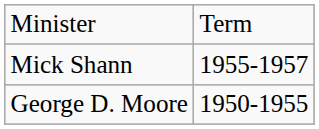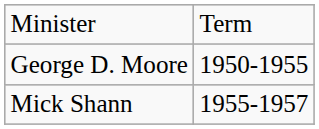 <table class="wikitable">
 <tr>
 <td>Minister</td>
 <td>Term</td>
 </tr>
 <tr>
+<td>George D. Moore</td>
+<td>1950-1955</td>
+</tr>
+<tr>
 <td>Mick Shann</td>
 <td>1955-1957</td>
 </tr>
-<tr>
-<td>George D. Moore</td>
-<td>1950-1955</td>
-</tr>
 </table>
